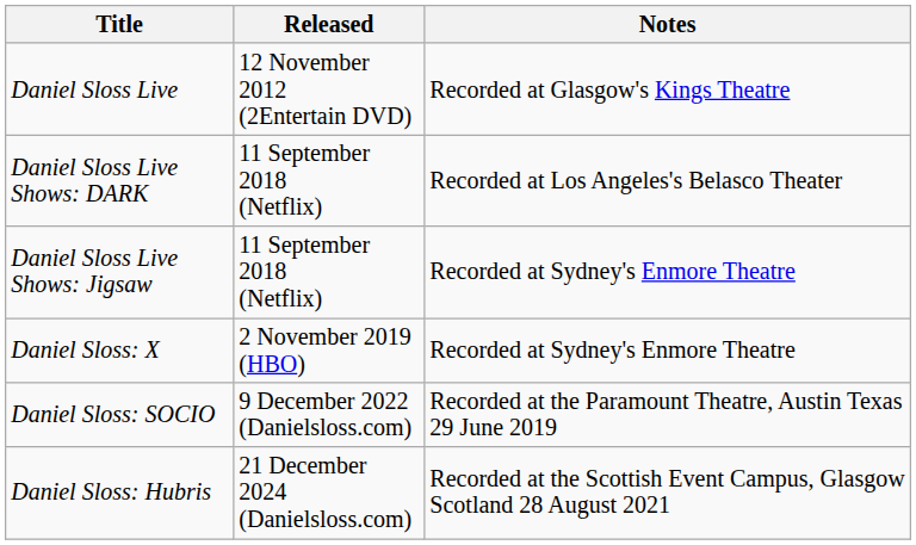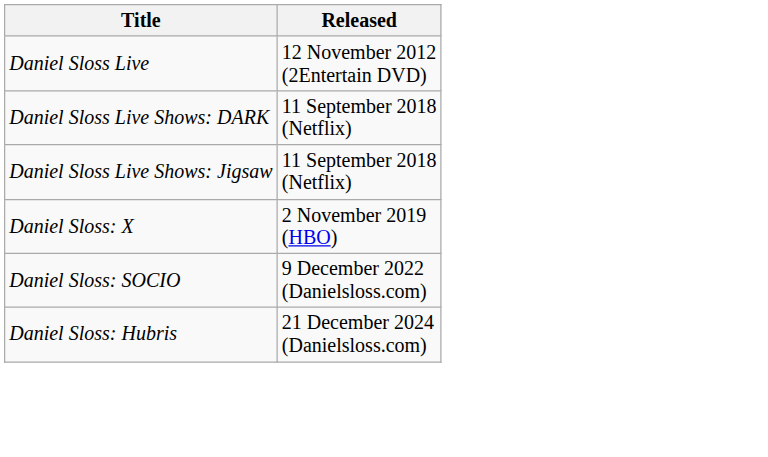 <table class="wikitable">
 <tr>
 <th>Title</th>
 <th>Released</th>
-<th>Notes</th>
 </tr>
 <tr>
 <td><em>Daniel Sloss Live</em></td>
 <td>12 November 2012 <br> (2Entertain DVD)</td>
-<td>Recorded at Glasgow's <a href='#'>Kings Theatre</a></td>
 </tr>
 <tr>
 <td><em>Daniel Sloss Live Shows: DARK</em></td>
 <td>11 September 2018 <br> (Netflix)</td>
-<td>Recorded at Los Angeles's Belasco Theater</td>
 </tr>
 <tr>
 <td><em>Daniel Sloss Live Shows: Jigsaw</em></td>
 <td>11 September 2018 <br> (Netflix)</td>
-<td>Recorded at Sydney's <a href='#'>Enmore Theatre</a></td>
 </tr>
 <tr>
 <td><em>Daniel Sloss: X</em></td>
 <td>2 November 2019 <br> (<a href='#'>HBO</a>)</td>
-<td>Recorded at Sydney's Enmore Theatre</td>
 </tr>
 <tr>
 <td><em>Daniel Sloss: SOCIO</em></td>
 <td>9 December 2022 <br> (Danielsloss.com)</td>
-<td>Recorded at the Paramount Theatre, Austin Texas 29 June 2019</td>
 </tr>
 <tr>
 <td><em>Daniel Sloss: Hubris</em></td>
 <td>21 December 2024 <br> (Danielsloss.com)</td>
-<td>Recorded at the Scottish Event Campus, Glasgow Scotland 28 August 2021</td>
 </tr>
 </table>
